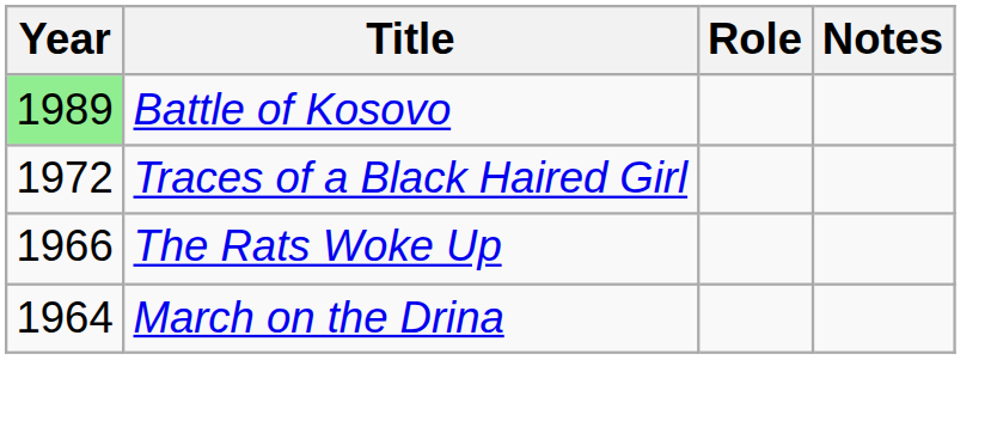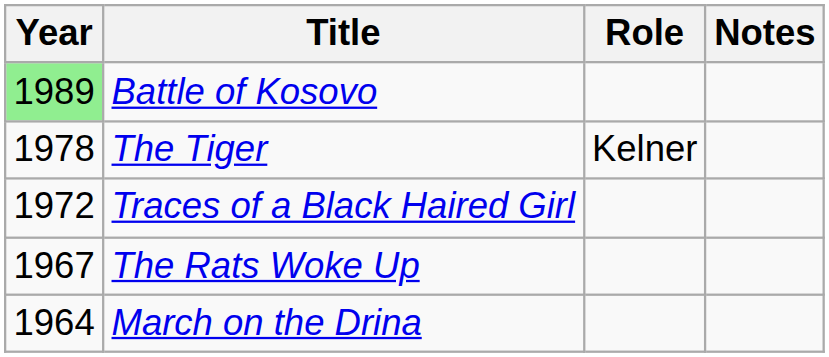 <table class="wikitable sortable">
 <tr>
 <th>Year</th>
 <th>Title</th>
 <th>Role</th>
 <th class="unsortable">Notes</th>
 </tr>
 <tr>
 <td style="background: lightgreen;">1989</td>
 <td><em><a href='#'>Battle of Kosovo</a></em></td>
 <td></td>
 <td></td>
 </tr>
 <tr>
+<td>1978</td>
+<td><em><a href='#'>The Tiger</a></em></td>
+<td>Kelner</td>
+<td></td>
+</tr>
+<tr>
 <td>1972</td>
 <td><em><a href='#'>Traces of a Black Haired Girl</a></em></td>
 <td></td>
 <td></td>
 </tr>
 <tr>
-<td>1966</td>
+<td>1967</td>
 <td><em><a href='#'>The Rats Woke Up</a></em></td>
 <td></td>
 <td></td>
 </tr>
 <tr>
 <td>1964</td>
 <td><em><a href='#'>March on the Drina</a></em></td>
 <td></td>
 <td></td>
 </tr>
 </table>
